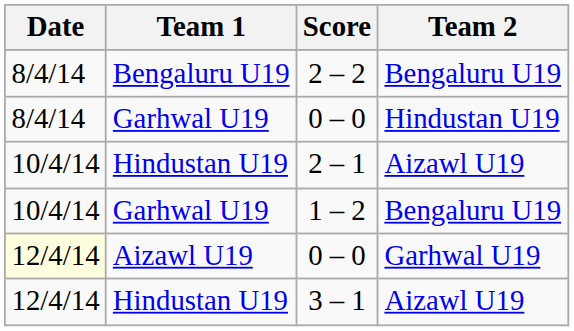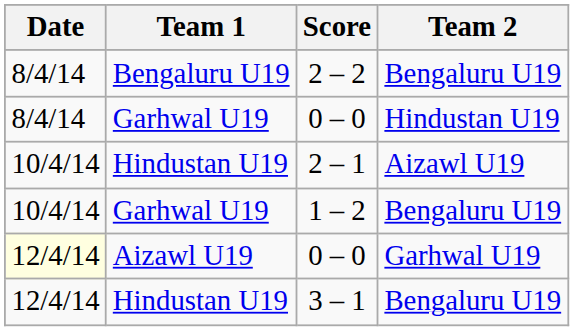 <table class="wikitable">
 <tr>
 <th>Date</th>
 <th>Team 1</th>
 <th>Score</th>
 <th>Team 2</th>
 </tr>
 <tr>
 <td>8/4/14</td>
 <td><a href='#'>Bengaluru U19</a></td>
 <td style="text-align: center;">2 – 2</td>
 <td><a href='#'>Bengaluru U19</a></td>
 </tr>
 <tr>
 <td>8/4/14</td>
 <td><a href='#'>Garhwal U19</a></td>
 <td style="text-align: center;">0 – 0</td>
 <td><a href='#'>Hindustan U19</a></td>
 </tr>
 <tr>
 <td>10/4/14</td>
 <td><a href='#'>Hindustan U19</a></td>
 <td style="text-align: center;">2 – 1</td>
 <td><a href='#'>Aizawl U19</a></td>
 </tr>
 <tr>
 <td>10/4/14</td>
 <td><a href='#'>Garhwal U19</a></td>
 <td style="text-align: center;">1 – 2</td>
 <td><a href='#'>Bengaluru U19</a></td>
 </tr>
 <tr>
 <td style="background: lightyellow;">12/4/14</td>
 <td><a href='#'>Aizawl U19</a></td>
 <td style="text-align: center;">0 – 0</td>
 <td><a href='#'>Garhwal U19</a></td>
 </tr>
 <tr>
 <td>12/4/14</td>
 <td><a href='#'>Hindustan U19</a></td>
 <td style="text-align: center;">3 – 1</td>
-<td><a href='#'>Aizawl U19</a></td>
+<td><a href='#'>Bengaluru U19</a></td>
 </tr>
 </table>
